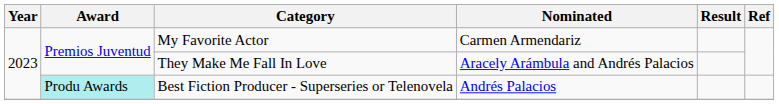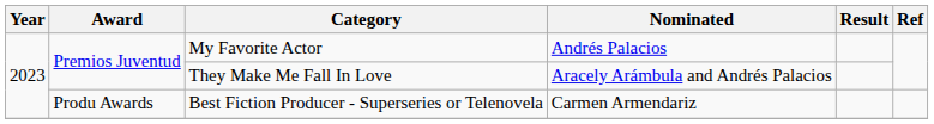 <table class="wikitable plainrowheaders">
 <tr>
 <th scope="col">Year</th>
 <th scope="col">Award</th>
 <th scope="col">Category</th>
 <th scope="col">Nominated</th>
 <th scope="col">Result</th>
 <th scope="col">Ref</th>
 </tr>
 <tr>
 <td rowspan="3">2023</td>
 <td rowspan="2"><a href='#'>Premios Juventud</a></td>
 <td>My Favorite Actor</td>
-<td>Carmen Armendariz</td>
+<td><a href='#'>Andrés Palacios</a></td>
 <td></td>
 <td rowspan="2"></td>
 </tr>
 <tr>
 <td>They Make Me Fall In Love</td>
 <td><a href='#'>Aracely Arámbula</a> and Andrés Palacios</td>
 <td></td>
 </tr>
 <tr>
-<td style="background: paleturquoise;">Produ Awards</td>
+<td>Produ Awards</td>
 <td>Best Fiction Producer - Superseries or Telenovela</td>
-<td><a href='#'>Andrés Palacios</a></td>
+<td>Carmen Armendariz</td>
 <td></td>
 <td></td>
 </tr>
 <tr>
 </tr>
 </table>
